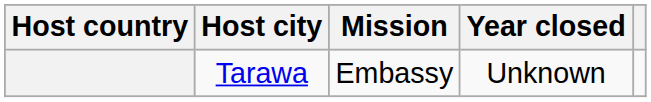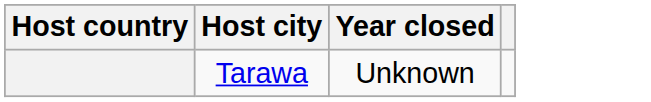 <table class="wikitable plainrowheaders" style="text-align:center;">
 <tr>
 <th scope="col">Host country</th>
 <th scope="col">Host city</th>
-<th scope="col">Mission</th>
 <th scope="col">Year closed</th>
 <th scope="col"></th>
 </tr>
 <tr>
 <th scope="row"></th>
 <td><a href='#'>Tarawa</a></td>
-<td>Embassy</td>
 <td>Unknown</td>
 <td></td>
 </tr>
 </table>
